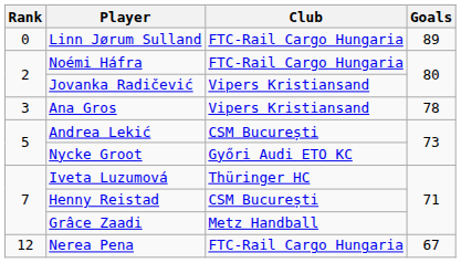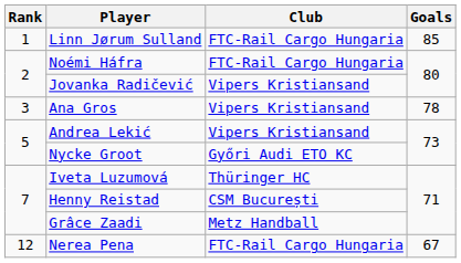 <table class="wikitable sortable" style="text-align:center">
 <tr>
 <th>Rank</th>
 <th>Player</th>
 <th>Club</th>
 <th>Goals</th>
 </tr>
 <tr>
-<td>0</td>
+<td>1</td>
 <td align="left"> <a href='#'>Linn Jørum Sulland</a></td>
 <td align="left"> <a href='#'>FTC-Rail Cargo Hungaria</a></td>
-<td>89</td>
+<td>85</td>
 </tr>
 <tr>
 <td rowspan=2>2</td>
 <td align="left"> <a href='#'>Noémi Háfra</a></td>
 <td align="left"> <a href='#'>FTC-Rail Cargo Hungaria</a></td>
 <td rowspan=2>80</td>
 </tr>
 <tr>
 <td align="left"> <a href='#'>Jovanka Radičević</a></td>
 <td align="left"> <a href='#'>Vipers Kristiansand</a></td>
 </tr>
 <tr>
 <td>3</td>
 <td align="left"> <a href='#'>Ana Gros</a></td>
 <td align="left"> <a href='#'>Vipers Kristiansand</a></td>
 <td>78</td>
 </tr>
 <tr>
 <td rowspan=2>5</td>
 <td align="left"> <a href='#'>Andrea Lekić</a></td>
-<td align="left"> <a href='#'>CSM București</a></td>
+<td align="left"> <a href='#'>Vipers Kristiansand</a></td>
 <td rowspan=2>73</td>
 </tr>
 <tr>
 <td align="left"> <a href='#'>Nycke Groot</a></td>
 <td align="left"> <a href='#'>Győri Audi ETO KC</a></td>
 </tr>
 <tr>
 <td rowspan=3>7</td>
 <td align="left"> <a href='#'>Iveta Luzumová</a></td>
 <td align="left"> <a href='#'>Thüringer HC</a></td>
 <td rowspan=3>71</td>
 </tr>
 <tr>
 <td align="left"> <a href='#'>Henny Reistad</a></td>
 <td align="left"> <a href='#'>CSM București</a></td>
 </tr>
 <tr>
 <td align="left"> <a href='#'>Grâce Zaadi</a></td>
 <td align="left"> <a href='#'>Metz Handball</a></td>
 </tr>
 <tr>
 <td>12</td>
 <td align="left"> <a href='#'>Nerea Pena</a></td>
 <td align="left"> <a href='#'>FTC-Rail Cargo Hungaria</a></td>
 <td>67</td>
 </tr>
 </table>
